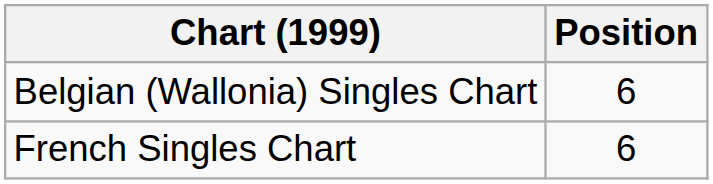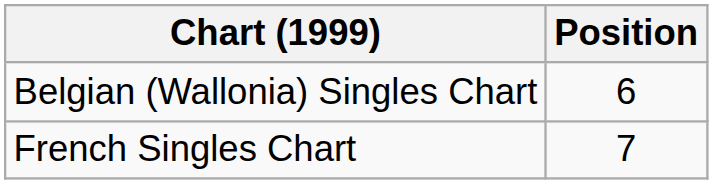 <table class="wikitable sortable">
 <tr>
 <th>Chart (1999)</th>
 <th>Position</th>
 </tr>
 <tr>
 <td>Belgian (Wallonia) Singles Chart</td>
 <td align="center">6</td>
 </tr>
 <tr>
 <td align="left">French Singles Chart</td>
-<td align="center">6</td>
+<td align="center">7</td>
 </tr>
 </table>
